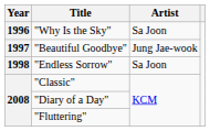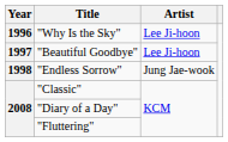 <table class="wikitable plainrowheaders sortable">
 <tr>
 <th scope="col">Year</th>
 <th scope="col">Title</th>
 <th scope="col">Artist</th>
 <th scope="col" class="unsortable"></th>
 </tr>
 <tr>
 <th scope="row">1996</th>
 <td>"Why Is the Sky" </td>
-<td>Sa Joon</td>
+<td><a href='#'>Lee Ji-hoon</a></td>
 <td rowspan="6" style="text-align:center"></td>
 </tr>
 <tr>
 <th scope="row">1997</th>
 <td>"Beautiful Goodbye" </td>
-<td>Jung Jae-wook</td>
+<td><a href='#'>Lee Ji-hoon</a></td>
 </tr>
 <tr>
 <th scope="row">1998</th>
 <td>"Endless Sorrow" </td>
-<td>Sa Joon</td>
+<td>Jung Jae-wook</td>
 </tr>
 <tr>
 <th scope="row" rowspan="3">2008</th>
 <td>"Classic" </td>
 <td rowspan="3"><a href='#'>KCM</a></td>
 </tr>
 <tr>
 <td>"Diary of a Day" </td>
 </tr>
 <tr>
 <td>"Fluttering" </td>
 </tr>
 </table>
